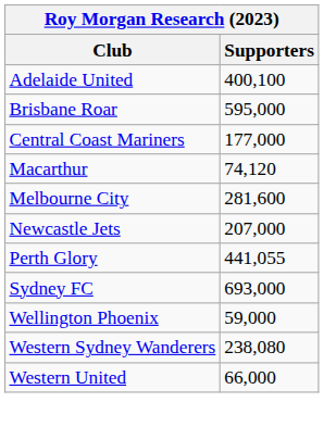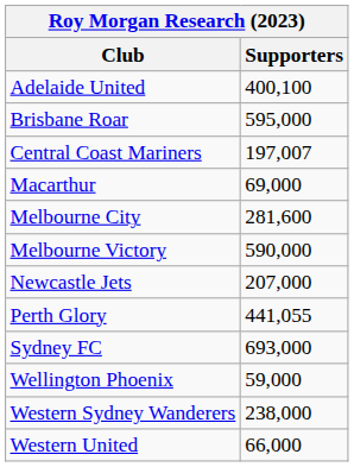 <table class="wikitable sortable">
 <tr>
 <th colspan="2"><a href='#'>Roy Morgan Research</a> (2023)</th>
 </tr>
 <tr>
 <th>Club</th>
 <th>Supporters</th>
 </tr>
 <tr>
 <td><a href='#'>Adelaide United</a></td>
 <td>400,100</td>
 </tr>
 <tr>
 <td><a href='#'>Brisbane Roar</a></td>
 <td>595,000</td>
 </tr>
 <tr>
 <td><a href='#'>Central Coast Mariners</a></td>
-<td>177,000</td>
+<td>197,007</td>
 </tr>
 <tr>
 <td><a href='#'>Macarthur</a></td>
-<td>74,120</td>
+<td>69,000</td>
 </tr>
 <tr>
 <td><a href='#'>Melbourne City</a></td>
 <td>281,600</td>
+</tr>
+<tr>
+<td><a href='#'>Melbourne Victory</a></td>
+<td>590,000</td>
 </tr>
 <tr>
 <td><a href='#'>Newcastle Jets</a></td>
 <td>207,000</td>
 </tr>
 <tr>
 <td><a href='#'>Perth Glory</a></td>
 <td>441,055</td>
 </tr>
 <tr>
 <td><a href='#'>Sydney FC</a></td>
 <td>693,000</td>
 </tr>
 <tr>
 <td><a href='#'>Wellington Phoenix</a></td>
 <td>59,000</td>
 </tr>
 <tr>
 <td><a href='#'>Western Sydney Wanderers</a></td>
-<td>238,080</td>
+<td>238,000</td>
 </tr>
 <tr>
 <td><a href='#'>Western United</a></td>
 <td>66,000</td>
 </tr>
 </table>
